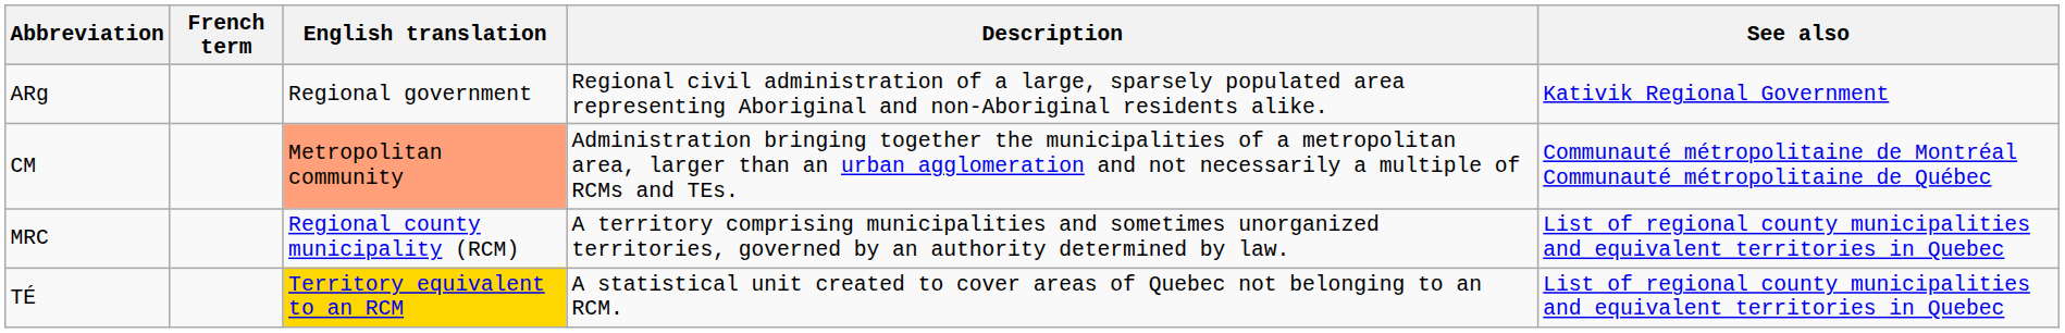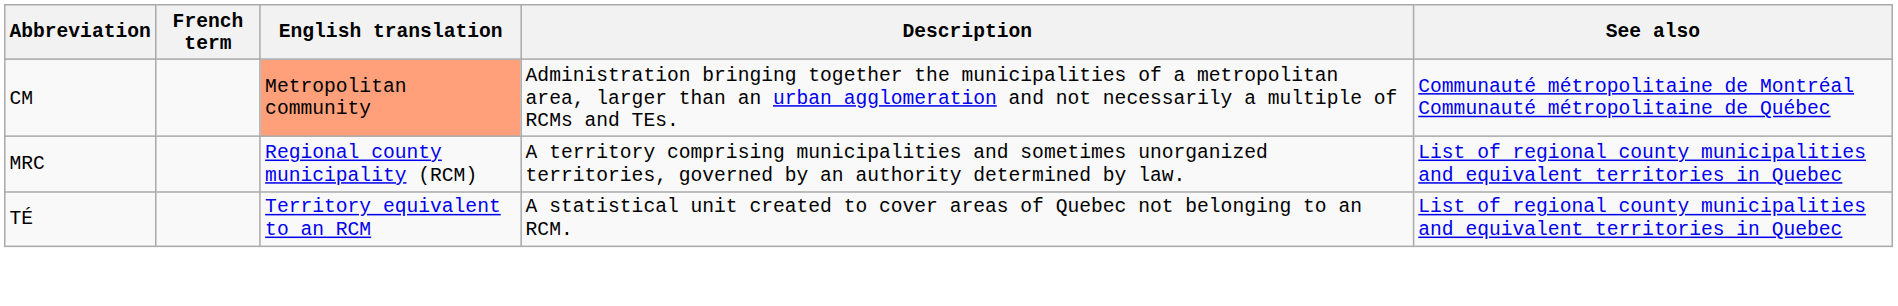 <table class="wikitable">
 <tr>
 <th>Abbreviation</th>
 <th>French term</th>
 <th>English translation</th>
 <th>Description</th>
 <th>See also</th>
-</tr>
-<tr>
-<td>ARg</td>
-<td></td>
-<td>Regional government</td>
-<td>Regional civil administration of a large, sparsely populated area representing Aboriginal and non-Aboriginal residents alike.</td>
-<td><a href='#'>Kativik Regional Government</a></td>
 </tr>
 <tr>
 <td>CM</td>
 <td></td>
 <td style="background: lightsalmon;">Metropolitan community</td>
 <td>Administration bringing together the municipalities of a metropolitan area, larger than an <a href='#'>urban agglomeration</a> and not necessarily a multiple of RCMs and TEs.</td>
 <td><a href='#'>Communauté métropolitaine de Montréal</a><br><a href='#'>Communauté métropolitaine de Québec</a></td>
 </tr>
 <tr>
 <td>MRC</td>
 <td></td>
 <td><a href='#'>Regional county municipality</a> (RCM)</td>
 <td>A territory comprising municipalities and sometimes unorganized territories, governed by an authority determined by law.</td>
 <td><a href='#'>List of regional county municipalities and equivalent territories in Quebec</a></td>
 </tr>
 <tr>
 <td>TÉ</td>
 <td></td>
-<td style="background: gold;"><a href='#'>Territory equivalent to an RCM</a></td>
+<td><a href='#'>Territory equivalent to an RCM</a></td>
 <td>A statistical unit created to cover areas of Quebec not belonging to an RCM.</td>
 <td><a href='#'>List of regional county municipalities and equivalent territories in Quebec</a></td>
 </tr>
 </table>
